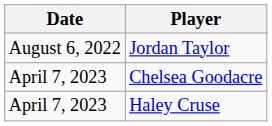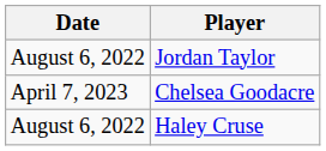 <table class="wikitable sortable" style="border:1px solid #999999;">
 <tr>
 <th>Date</th>
 <th>Player</th>
 </tr>
 <tr>
 <td>August 6, 2022</td>
 <td><a href='#'>Jordan Taylor</a></td>
 </tr>
 <tr>
 <td>April 7, 2023</td>
 <td><a href='#'>Chelsea Goodacre</a></td>
 </tr>
 <tr>
-<td>April 7, 2023</td>
+<td>August 6, 2022</td>
 <td><a href='#'>Haley Cruse</a></td>
 </tr>
 </table>
